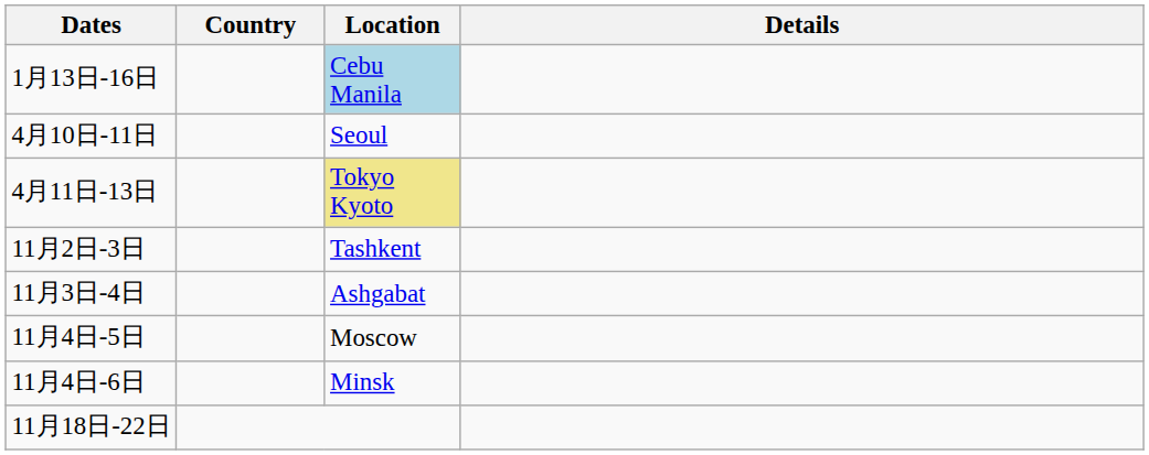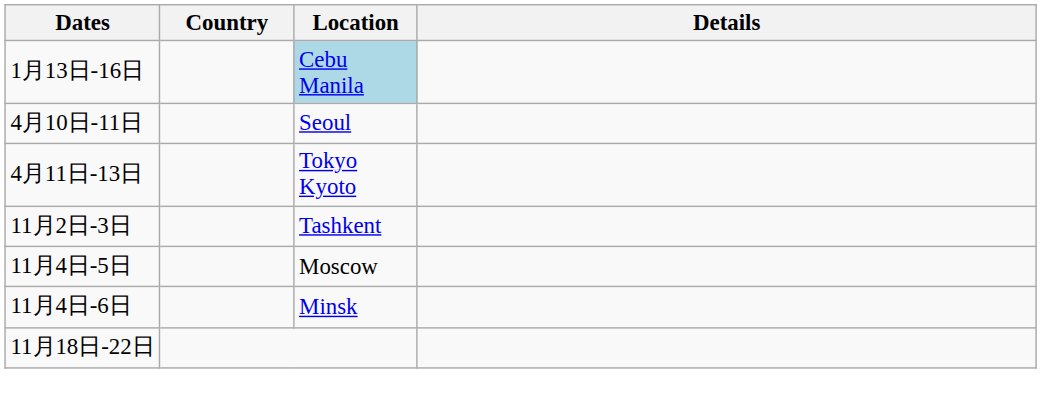 <table class="wikitable sortable mw-collapsible" border="1" style="margin: 1em auto 1em auto">
 <tr>
 <th style="width: 15%;">Dates</th>
 <th style="width: 13%;">Country</th>
 <th style="width: 12%;">Location</th>
 <th style="width: 60%;">Details</th>
 </tr>
 <tr>
 <td>1月13日-16日</td>
 <td></td>
 <td style="background: lightblue;"><a href='#'>Cebu</a><br><a href='#'>Manila</a></td>
 <td></td>
 </tr>
 <tr>
 <td>4月10日-11日</td>
 <td></td>
 <td><a href='#'>Seoul</a></td>
 <td></td>
 </tr>
 <tr>
 <td>4月11日-13日</td>
 <td></td>
-<td style="background: khaki;"><a href='#'>Tokyo</a><br><a href='#'>Kyoto</a></td>
+<td><a href='#'>Tokyo</a><br><a href='#'>Kyoto</a></td>
 <td></td>
 </tr>
 <tr>
 <td>11月2日-3日</td>
 <td></td>
 <td><a href='#'>Tashkent</a></td>
-<td></td>
-</tr>
-<tr>
-<td>11月3日-4日</td>
-<td></td>
-<td><a href='#'>Ashgabat</a></td>
 <td></td>
 </tr>
 <tr>
 <td>11月4日-5日</td>
 <td></td>
 <td>Moscow</td>
 <td></td>
 </tr>
 <tr>
 <td>11月4日-6日</td>
 <td></td>
 <td><a href='#'>Minsk</a></td>
 <td></td>
 </tr>
 <tr>
 <td>11月18日-22日</td>
 <td colspan="2"></td>
 <td></td>
 </tr>
 </table>
